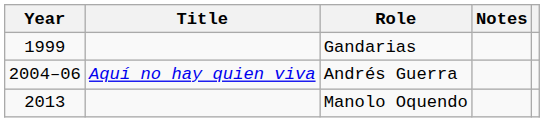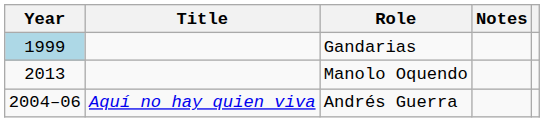 <table class="wikitable sortable">
 <tr>
 <th>Year</th>
 <th>Title</th>
 <th>Role</th>
 <th class="unsortable">Notes</th>
 <th class="unsortable"></th>
 </tr>
 <tr>
-<td align = "center">1999</td>
+<td align = "center" style="background: lightblue;">1999</td>
 <td><em></em></td>
 <td>Gandarias</td>
+<td></td>
+<td align = "center"></td>
+</tr>
+<tr>
+<td align = "center">2013</td>
+<td><em></em></td>
+<td>Manolo Oquendo</td>
 <td></td>
 <td align = "center"></td>
 </tr>
 <tr>
 <td align = "center">2004–06</td>
 <td><em><a href='#'>Aquí no hay quien viva</a></em></td>
 <td>Andrés Guerra</td>
 <td></td>
 <td align = "center"></td>
 </tr>
-<tr>
-<td align = "center">2013</td>
-<td><em></em></td>
-<td>Manolo Oquendo</td>
-<td></td>
-<td align = "center"></td>
-</tr>
 </table>
